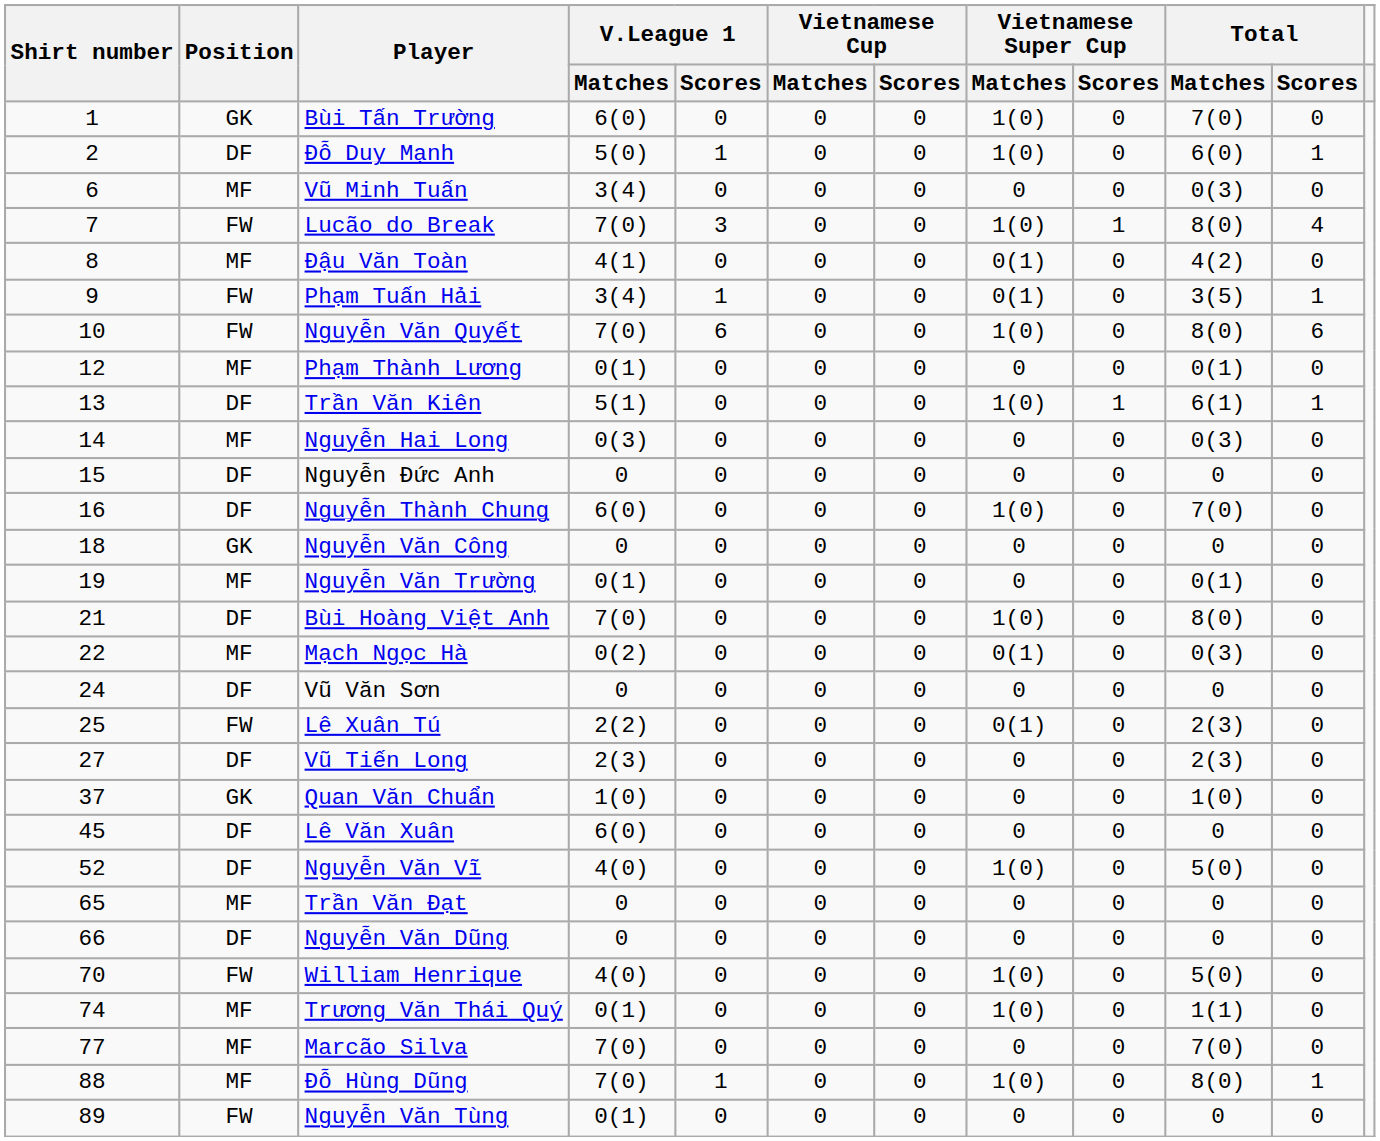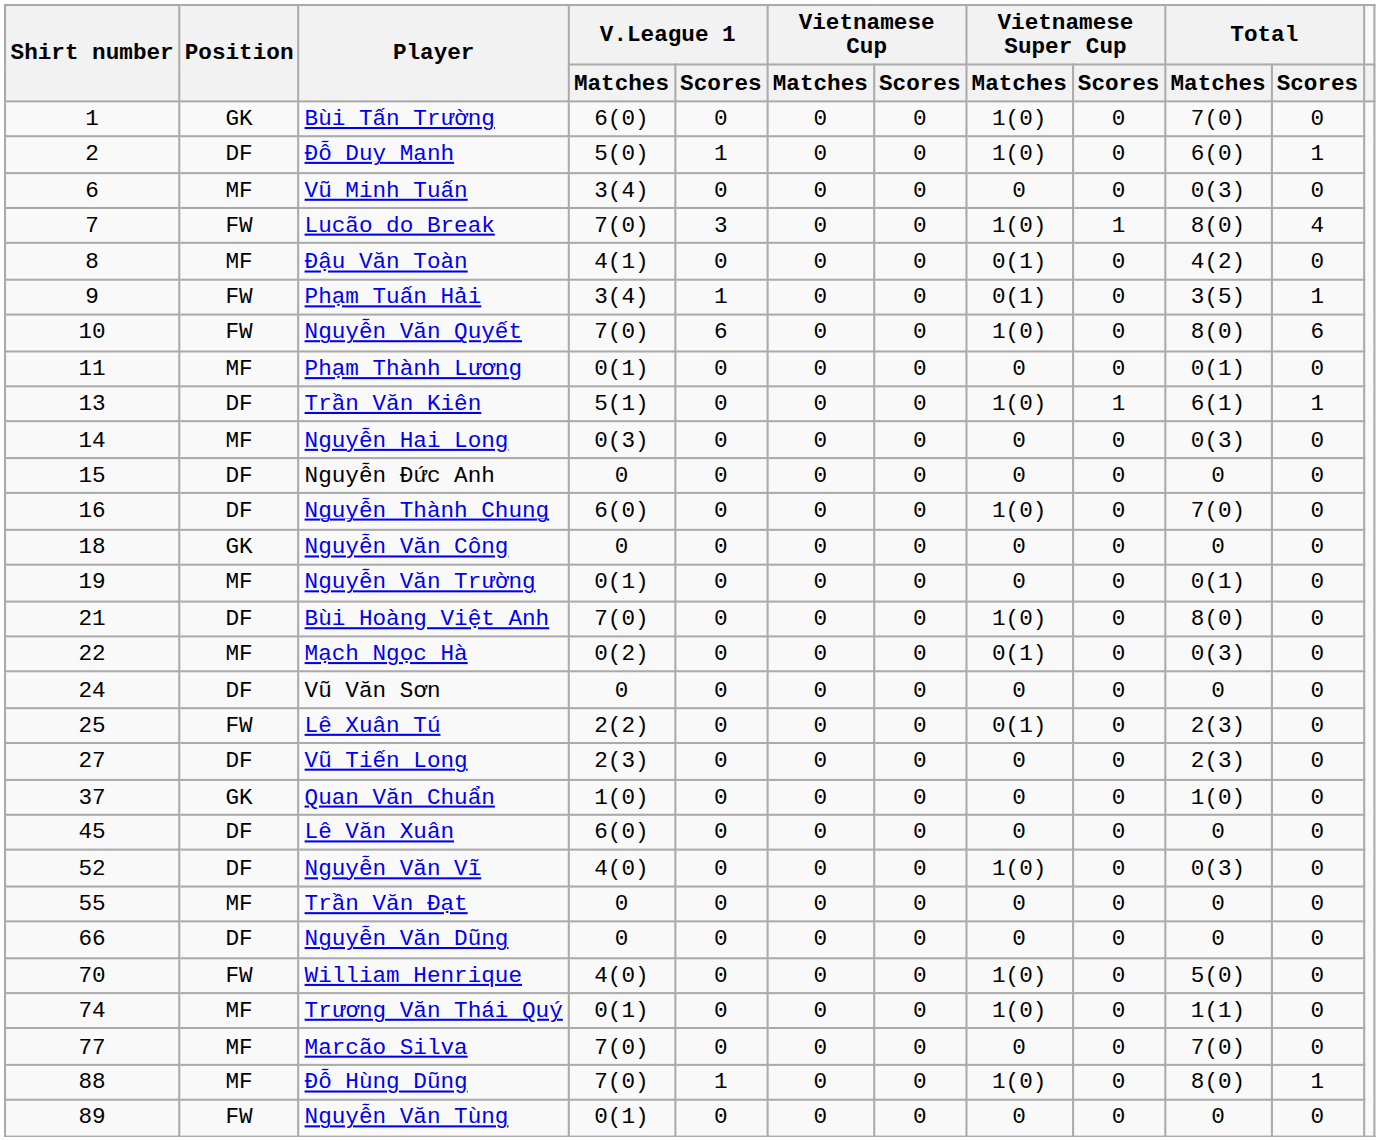 <table class="wikitable" style="font-size:85%; text-align:center">
 <tr>
 <th rowspan="2">Shirt number</th>
 <th rowspan="2">Position</th>
 <th rowspan="2">Player</th>
 <th colspan="2" width="90">V.League 1</th>
 <th colspan="2" width="90">Vietnamese Cup</th>
 <th colspan="2" width="90">Vietnamese Super Cup</th>
 <th colspan="2" width="90">Total</th>
 </tr>
 <tr>
 <th>Matches</th>
 <th>Scores</th>
 <th>Matches</th>
 <th>Scores</th>
 <th>Matches</th>
 <th>Scores</th>
 <th>Matches</th>
 <th>Scores</th>
 <th></th>
 </tr>
 <tr>
 <td>1</td>
 <td>GK</td>
 <td align=left> <a href='#'>Bùi Tấn Trường</a></td>
 <td>6(0)</td>
 <td>0</td>
 <td>0</td>
 <td>0</td>
 <td>1(0)</td>
 <td>0</td>
 <td>7(0)</td>
 <td>0</td>
 </tr>
 <tr>
 <td>2</td>
 <td>DF</td>
 <td align=left> <a href='#'>Đỗ Duy Mạnh</a></td>
 <td>5(0)</td>
 <td>1</td>
 <td>0</td>
 <td>0</td>
 <td>1(0)</td>
 <td>0</td>
 <td>6(0)</td>
 <td>1</td>
 </tr>
 <tr>
 <td>6</td>
 <td>MF</td>
 <td align=left> <a href='#'>Vũ Minh Tuấn</a></td>
 <td>3(4)</td>
 <td>0</td>
 <td>0</td>
 <td>0</td>
 <td>0</td>
 <td>0</td>
 <td>0(3)</td>
 <td>0</td>
 </tr>
 <tr>
 <td>7</td>
 <td>FW</td>
 <td align=left> <a href='#'>Lucão do Break</a></td>
 <td>7(0)</td>
 <td>3</td>
 <td>0</td>
 <td>0</td>
 <td>1(0)</td>
 <td>1</td>
 <td>8(0)</td>
 <td>4</td>
 </tr>
 <tr>
 <td>8</td>
 <td>MF</td>
 <td align=left> <a href='#'>Đậu Văn Toàn</a></td>
 <td>4(1)</td>
 <td>0</td>
 <td>0</td>
 <td>0</td>
 <td>0(1)</td>
 <td>0</td>
 <td>4(2)</td>
 <td>0</td>
 </tr>
 <tr>
 <td>9</td>
 <td>FW</td>
 <td align=left> <a href='#'>Phạm Tuấn Hải</a></td>
 <td>3(4)</td>
 <td>1</td>
 <td>0</td>
 <td>0</td>
 <td>0(1)</td>
 <td>0</td>
 <td>3(5)</td>
 <td>1</td>
 </tr>
 <tr>
 <td>10</td>
 <td>FW</td>
 <td align=left> <a href='#'>Nguyễn Văn Quyết</a></td>
 <td>7(0)</td>
 <td>6</td>
 <td>0</td>
 <td>0</td>
 <td>1(0)</td>
 <td>0</td>
 <td>8(0)</td>
 <td>6</td>
 </tr>
 <tr>
-<td>12</td>
+<td>11</td>
 <td>MF</td>
 <td align=left> <a href='#'>Phạm Thành Lương</a></td>
 <td>0(1)</td>
 <td>0</td>
 <td>0</td>
 <td>0</td>
 <td>0</td>
 <td>0</td>
 <td>0(1)</td>
 <td>0</td>
 </tr>
 <tr>
 <td>13</td>
 <td>DF</td>
 <td align=left> <a href='#'>Trần Văn Kiên</a></td>
 <td>5(1)</td>
 <td>0</td>
 <td>0</td>
 <td>0</td>
 <td>1(0)</td>
 <td>1</td>
 <td>6(1)</td>
 <td>1</td>
 </tr>
 <tr>
 <td>14</td>
 <td>MF</td>
 <td align=left> <a href='#'>Nguyễn Hai Long</a></td>
 <td>0(3)</td>
 <td>0</td>
 <td>0</td>
 <td>0</td>
 <td>0</td>
 <td>0</td>
 <td>0(3)</td>
 <td>0</td>
 </tr>
 <tr>
 <td>15</td>
 <td>DF</td>
 <td align=left> Nguyễn Đức Anh</td>
 <td>0</td>
 <td>0</td>
 <td>0</td>
 <td>0</td>
 <td>0</td>
 <td>0</td>
 <td>0</td>
 <td>0</td>
 </tr>
 <tr>
 <td>16</td>
 <td>DF</td>
 <td align=left> <a href='#'>Nguyễn Thành Chung</a></td>
 <td>6(0)</td>
 <td>0</td>
 <td>0</td>
 <td>0</td>
 <td>1(0)</td>
 <td>0</td>
 <td>7(0)</td>
 <td>0</td>
 </tr>
 <tr>
 <td>18</td>
 <td>GK</td>
 <td align=left> <a href='#'>Nguyễn Văn Công</a></td>
 <td>0</td>
 <td>0</td>
 <td>0</td>
 <td>0</td>
 <td>0</td>
 <td>0</td>
 <td>0</td>
 <td>0</td>
 </tr>
 <tr>
 <td>19</td>
 <td>MF</td>
 <td align=left> <a href='#'>Nguyễn Văn Trường</a></td>
 <td>0(1)</td>
 <td>0</td>
 <td>0</td>
 <td>0</td>
 <td>0</td>
 <td>0</td>
 <td>0(1)</td>
 <td>0</td>
 </tr>
 <tr>
 <td>21</td>
 <td>DF</td>
 <td align=left> <a href='#'>Bùi Hoàng Việt Anh</a></td>
 <td>7(0)</td>
 <td>0</td>
 <td>0</td>
 <td>0</td>
 <td>1(0)</td>
 <td>0</td>
 <td>8(0)</td>
 <td>0</td>
 </tr>
 <tr>
 <td>22</td>
 <td>MF</td>
 <td align=left> <a href='#'>Mạch Ngọc Hà</a></td>
 <td>0(2)</td>
 <td>0</td>
 <td>0</td>
 <td>0</td>
 <td>0(1)</td>
 <td>0</td>
 <td>0(3)</td>
 <td>0</td>
 </tr>
 <tr>
 <td>24</td>
 <td>DF</td>
 <td align=left> Vũ Văn Sơn</td>
 <td>0</td>
 <td>0</td>
 <td>0</td>
 <td>0</td>
 <td>0</td>
 <td>0</td>
 <td>0</td>
 <td>0</td>
 </tr>
 <tr>
 <td>25</td>
 <td>FW</td>
 <td align=left> <a href='#'>Lê Xuân Tú</a></td>
 <td>2(2)</td>
 <td>0</td>
 <td>0</td>
 <td>0</td>
 <td>0(1)</td>
 <td>0</td>
 <td>2(3)</td>
 <td>0</td>
 </tr>
 <tr>
 <td>27</td>
 <td>DF</td>
 <td align=left> <a href='#'>Vũ Tiến Long</a></td>
 <td>2(3)</td>
 <td>0</td>
 <td>0</td>
 <td>0</td>
 <td>0</td>
 <td>0</td>
 <td>2(3)</td>
 <td>0</td>
 </tr>
 <tr>
 <td>37</td>
 <td>GK</td>
 <td align=left> <a href='#'>Quan Văn Chuẩn</a></td>
 <td>1(0)</td>
 <td>0</td>
 <td>0</td>
 <td>0</td>
 <td>0</td>
 <td>0</td>
 <td>1(0)</td>
 <td>0</td>
 </tr>
 <tr>
 <td>45</td>
 <td>DF</td>
 <td align=left> <a href='#'>Lê Văn Xuân</a></td>
 <td>6(0)</td>
 <td>0</td>
 <td>0</td>
 <td>0</td>
 <td>0</td>
 <td>0</td>
 <td>0</td>
 <td>0</td>
 </tr>
 <tr>
 <td>52</td>
 <td>DF</td>
 <td align=left> <a href='#'>Nguyễn Văn Vĩ</a></td>
 <td>4(0)</td>
 <td>0</td>
 <td>0</td>
 <td>0</td>
 <td>1(0)</td>
 <td>0</td>
-<td>5(0)</td>
+<td>0(3)</td>
 <td>0</td>
 </tr>
 <tr>
-<td>65</td>
+<td>55</td>
 <td>MF</td>
 <td align=left> <a href='#'>Trần Văn Đạt</a></td>
 <td>0</td>
 <td>0</td>
 <td>0</td>
 <td>0</td>
 <td>0</td>
 <td>0</td>
 <td>0</td>
 <td>0</td>
 </tr>
 <tr>
 <td>66</td>
 <td>DF</td>
 <td align=left> <a href='#'>Nguyễn Văn Dũng</a></td>
 <td>0</td>
 <td>0</td>
 <td>0</td>
 <td>0</td>
 <td>0</td>
 <td>0</td>
 <td>0</td>
 <td>0</td>
 </tr>
 <tr>
 <td>70</td>
 <td>FW</td>
 <td align=left> <a href='#'>William Henrique</a></td>
 <td>4(0)</td>
 <td>0</td>
 <td>0</td>
 <td>0</td>
 <td>1(0)</td>
 <td>0</td>
 <td>5(0)</td>
 <td>0</td>
 </tr>
 <tr>
 <td>74</td>
 <td>MF</td>
 <td align=left> <a href='#'>Trương Văn Thái Quý</a></td>
 <td>0(1)</td>
 <td>0</td>
 <td>0</td>
 <td>0</td>
 <td>1(0)</td>
 <td>0</td>
 <td>1(1)</td>
 <td>0</td>
 </tr>
 <tr>
 <td>77</td>
 <td>MF</td>
 <td align=left> <a href='#'>Marcão Silva</a></td>
 <td>7(0)</td>
 <td>0</td>
 <td>0</td>
 <td>0</td>
 <td>0</td>
 <td>0</td>
 <td>7(0)</td>
 <td>0</td>
 </tr>
 <tr>
 <td>88</td>
 <td>MF</td>
 <td align=left> <a href='#'>Đỗ Hùng Dũng</a></td>
 <td>7(0)</td>
 <td>1</td>
 <td>0</td>
 <td>0</td>
 <td>1(0)</td>
 <td>0</td>
 <td>8(0)</td>
 <td>1</td>
 </tr>
 <tr>
 <td>89</td>
 <td>FW</td>
 <td align=left> <a href='#'>Nguyễn Văn Tùng</a></td>
 <td>0(1)</td>
 <td>0</td>
 <td>0</td>
 <td>0</td>
 <td>0</td>
 <td>0</td>
 <td>0</td>
 <td>0</td>
 </tr>
 </table>
